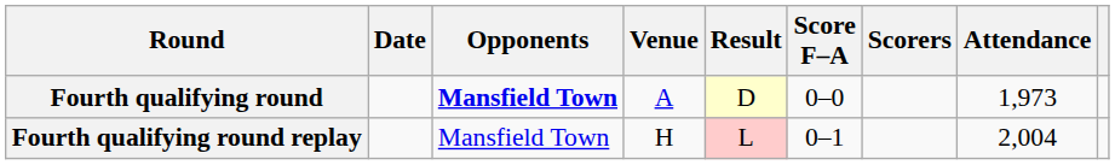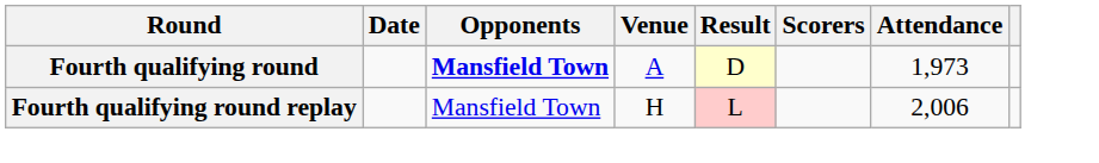 <table class="wikitable plainrowheaders sortable" style="text-align:center">
 <tr>
 <th scope=col>Round</th>
 <th scope=col>Date</th>
 <th scope=col>Opponents</th>
 <th scope=col>Venue</th>
 <th scope=col>Result</th>
-<th scope=col>Score<br>F–A</th>
 <th scope=col class=unsortable>Scorers</th>
 <th scope=col>Attendance</th>
 <th scope=col class=unsortable></th>
 </tr>
 <tr>
 <th scope=row>Fourth qualifying round</th>
 <td align=left></td>
 <td align=left><strong><a href='#'>Mansfield Town</a></strong></td>
 <td><a href='#'>A</a></td>
 <td style="background-color:#FFFFCC">D</td>
-<td>0–0</td>
 <td align=left></td>
 <td>1,973</td>
 <td></td>
 </tr>
 <tr>
 <th scope=row>Fourth qualifying round replay</th>
 <td align=left></td>
 <td align=left><a href='#'>Mansfield Town</a></td>
 <td>H</td>
 <td style="background-color:#FFCCCC">L</td>
-<td>0–1</td>
 <td align=left></td>
-<td>2,004</td>
+<td>2,006</td>
 <td></td>
 </tr>
 </table>
